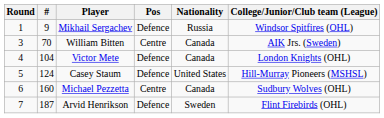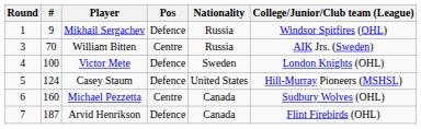 <table class="wikitable">
 <tr>
 <th>Round</th>
 <th>#</th>
 <th>Player</th>
 <th>Pos</th>
 <th>Nationality</th>
 <th>College/Junior/Club team (League)</th>
 </tr>
 <tr>
 <td style="text-align:center">1</td>
 <td style="text-align:center">9</td>
 <td style="text-align:center"><a href='#'>Mikhail Sergachev</a></td>
 <td style="text-align:center">Defence</td>
 <td style="text-align:center"> Russia</td>
 <td style="text-align:center"><a href='#'>Windsor Spitfires</a> (<a href='#'>OHL</a>)</td>
 </tr>
 <tr>
 <td style="text-align:center">3</td>
 <td style="text-align:center">70</td>
 <td style="text-align:center">William Bitten</td>
 <td style="text-align:center">Centre</td>
-<td style="text-align:center"> Canada</td>
+<td style="text-align:center"> Russia</td>
 <td style="text-align:center"><a href='#'>AIK</a> Jrs. (<a href='#'>Sweden</a>)</td>
 </tr>
 <tr>
 <td style="text-align:center">4</td>
-<td style="text-align:center">104</td>
+<td style="text-align:center">100</td>
 <td style="text-align:center"><a href='#'>Victor Mete</a></td>
 <td style="text-align:center">Defence</td>
-<td style="text-align:center"> Canada</td>
+<td style="text-align:center"> Sweden</td>
 <td style="text-align:center"><a href='#'>London Knights</a> (OHL)</td>
 </tr>
 <tr>
 <td style="text-align:center">5</td>
 <td style="text-align:center">124</td>
 <td style="text-align:center">Casey Staum</td>
 <td style="text-align:center">Defence</td>
 <td style="text-align:center"> United States</td>
 <td style="text-align:center"><a href='#'>Hill-Murray</a> Pioneers (<a href='#'>MSHSL</a>)</td>
 </tr>
 <tr>
 <td style="text-align:center">6</td>
 <td style="text-align:center">160</td>
 <td style="text-align:center"><a href='#'>Michael Pezzetta</a></td>
 <td style="text-align:center">Centre</td>
 <td style="text-align:center"> Canada</td>
 <td style="text-align:center"><a href='#'>Sudbury Wolves</a> (OHL)</td>
 </tr>
 <tr>
 <td style="text-align:center">7</td>
 <td style="text-align:center">187</td>
 <td style="text-align:center">Arvid Henrikson</td>
 <td style="text-align:center">Defence</td>
-<td style="text-align:center"> Sweden</td>
+<td style="text-align:center"> Canada</td>
 <td style="text-align:center"><a href='#'>Flint Firebirds</a> (OHL)</td>
 </tr>
 </table>
